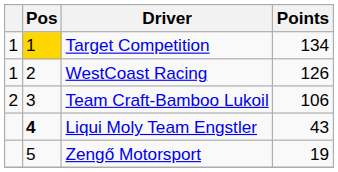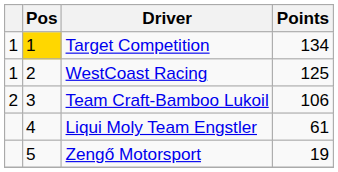 <table class="wikitable" style="font-size: 95%;">
 <tr>
 <th></th>
 <th>Pos</th>
 <th>Driver</th>
 <th>Points</th>
 </tr>
 <tr>
 <td align="left"> 1</td>
 <td style="background: gold;">1</td>
 <td> <a href='#'>Target Competition</a></td>
 <td align="right">134</td>
 </tr>
 <tr>
 <td align="left"> 1</td>
 <td>2</td>
 <td> <a href='#'>WestCoast Racing</a></td>
-<td align="right">126</td>
+<td align="right">125</td>
 </tr>
 <tr>
 <td align="left"> 2</td>
 <td>3</td>
 <td> <a href='#'>Team Craft-Bamboo Lukoil</a></td>
 <td align="right">106</td>
 </tr>
 <tr>
 <td align="left"></td>
-<td><strong>4</strong></td>
+<td>4</td>
 <td> <a href='#'>Liqui Moly Team Engstler</a></td>
-<td align="right">43</td>
+<td align="right">61</td>
 </tr>
 <tr>
 <td align="left"></td>
 <td>5</td>
 <td> <a href='#'>Zengő Motorsport</a></td>
 <td align="right">19</td>
 </tr>
 <tr>
 </tr>
 </table>
